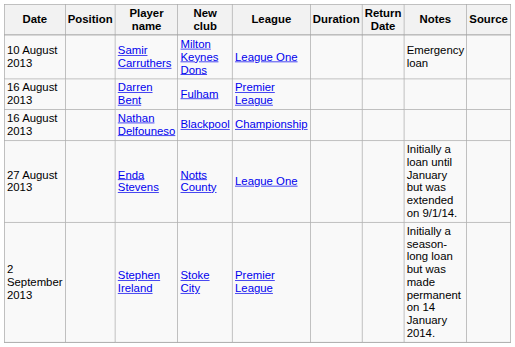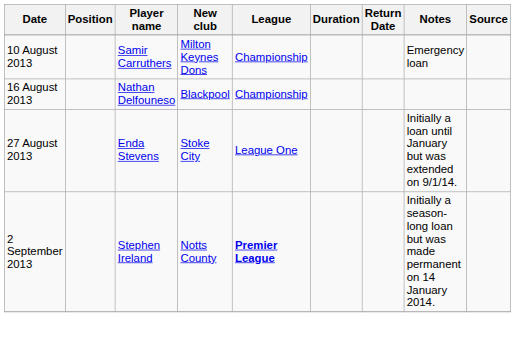 <table class="wikitable">
 <tr>
 <th width=100>Date</th>
 <th width=20>Position</th>
 <th width=130>Player name</th>
 <th width=140>New club</th>
 <th width=120>League</th>
 <th width=70>Duration</th>
 <th width=110>Return Date</th>
 <th width=180>Notes</th>
 <th width=10>Source</th>
 </tr>
 <tr>
 </tr>
 <tr>
 <td>10 August 2013</td>
 <td></td>
 <td> <a href='#'>Samir Carruthers</a></td>
 <td> <a href='#'>Milton Keynes Dons</a></td>
-<td> <a href='#'>League One</a></td>
+<td> <a href='#'>Championship</a></td>
 <td></td>
 <td></td>
 <td>Emergency loan</td>
-<td></td>
-</tr>
-<tr>
-<td>16 August 2013</td>
-<td></td>
-<td> <a href='#'>Darren Bent</a></td>
-<td> <a href='#'>Fulham</a></td>
-<td> <a href='#'>Premier League</a></td>
-<td></td>
-<td></td>
-<td></td>
 <td></td>
 </tr>
 <tr>
 <td>16 August 2013</td>
 <td></td>
 <td> <a href='#'>Nathan Delfouneso</a></td>
 <td> <a href='#'>Blackpool</a></td>
 <td> <a href='#'>Championship</a></td>
 <td></td>
 <td></td>
 <td></td>
 <td></td>
 </tr>
 <tr>
 <td>27 August 2013</td>
 <td></td>
 <td> <a href='#'>Enda Stevens</a></td>
-<td> <a href='#'>Notts County</a></td>
+<td> <a href='#'>Stoke City</a></td>
 <td> <a href='#'>League One</a></td>
 <td></td>
 <td></td>
 <td>Initially a loan until January but was extended on 9/1/14.</td>
 <td></td>
 </tr>
 <tr>
 <td>2 September 2013</td>
 <td></td>
 <td> <a href='#'>Stephen Ireland</a></td>
-<td> <a href='#'>Stoke City</a></td>
-<td> <a href='#'>Premier League</a></td>
+<td> <a href='#'>Notts County</a></td>
+<td><strong> <a href='#'>Premier League</a></strong></td>
 <td></td>
 <td></td>
 <td>Initially a season-long loan but was made permanent on 14 January 2014.</td>
 <td><br></td>
 </tr>
 <tr>
 </tr>
 </table>
